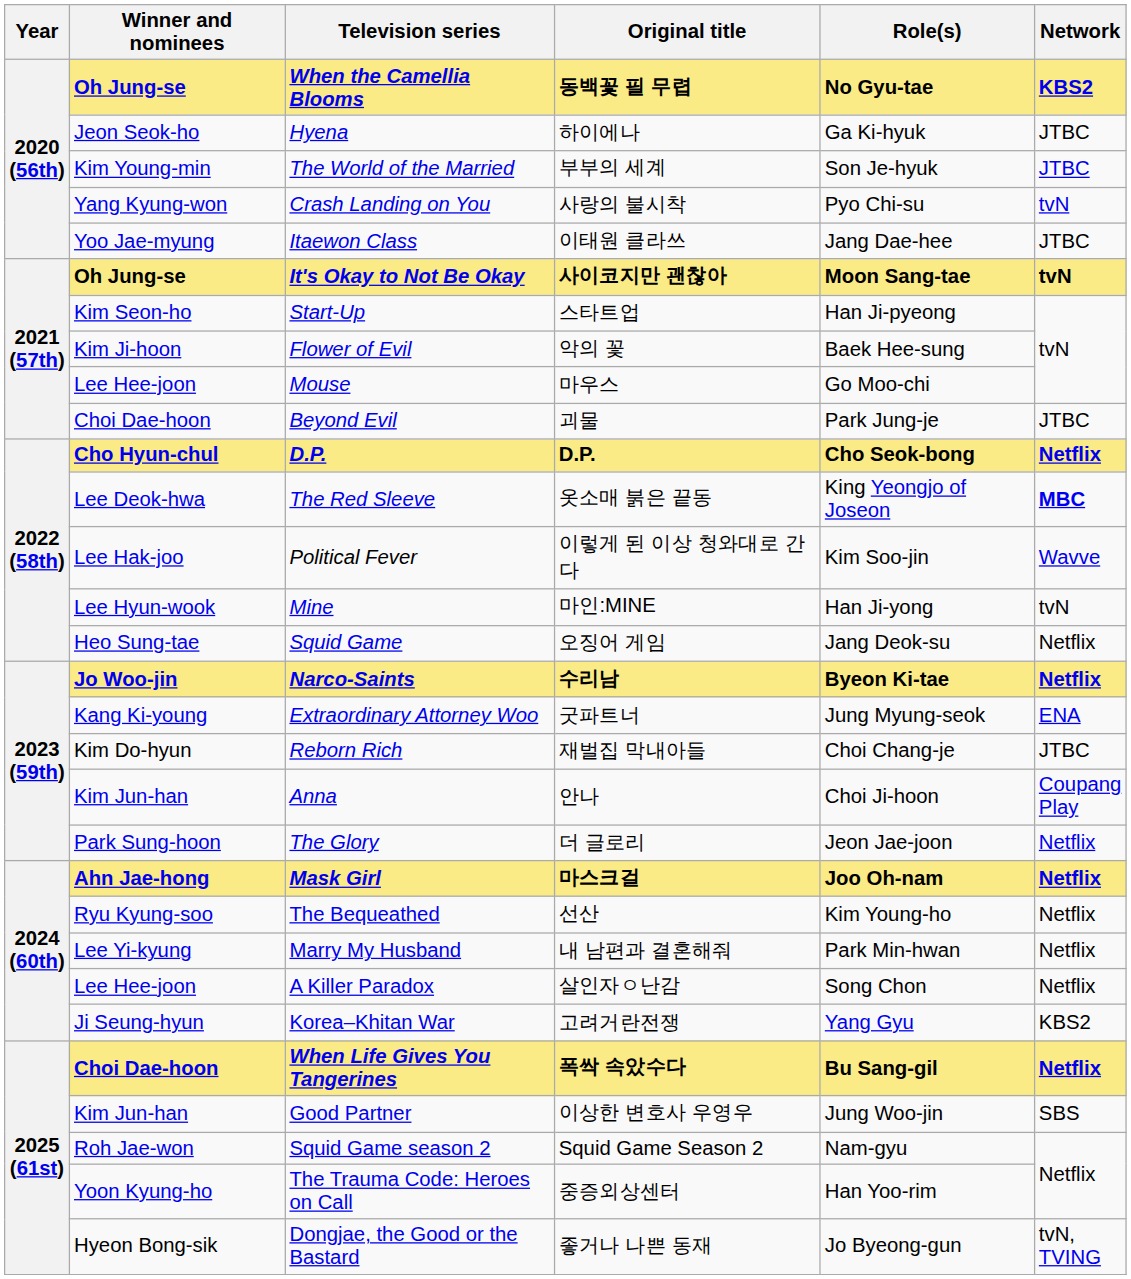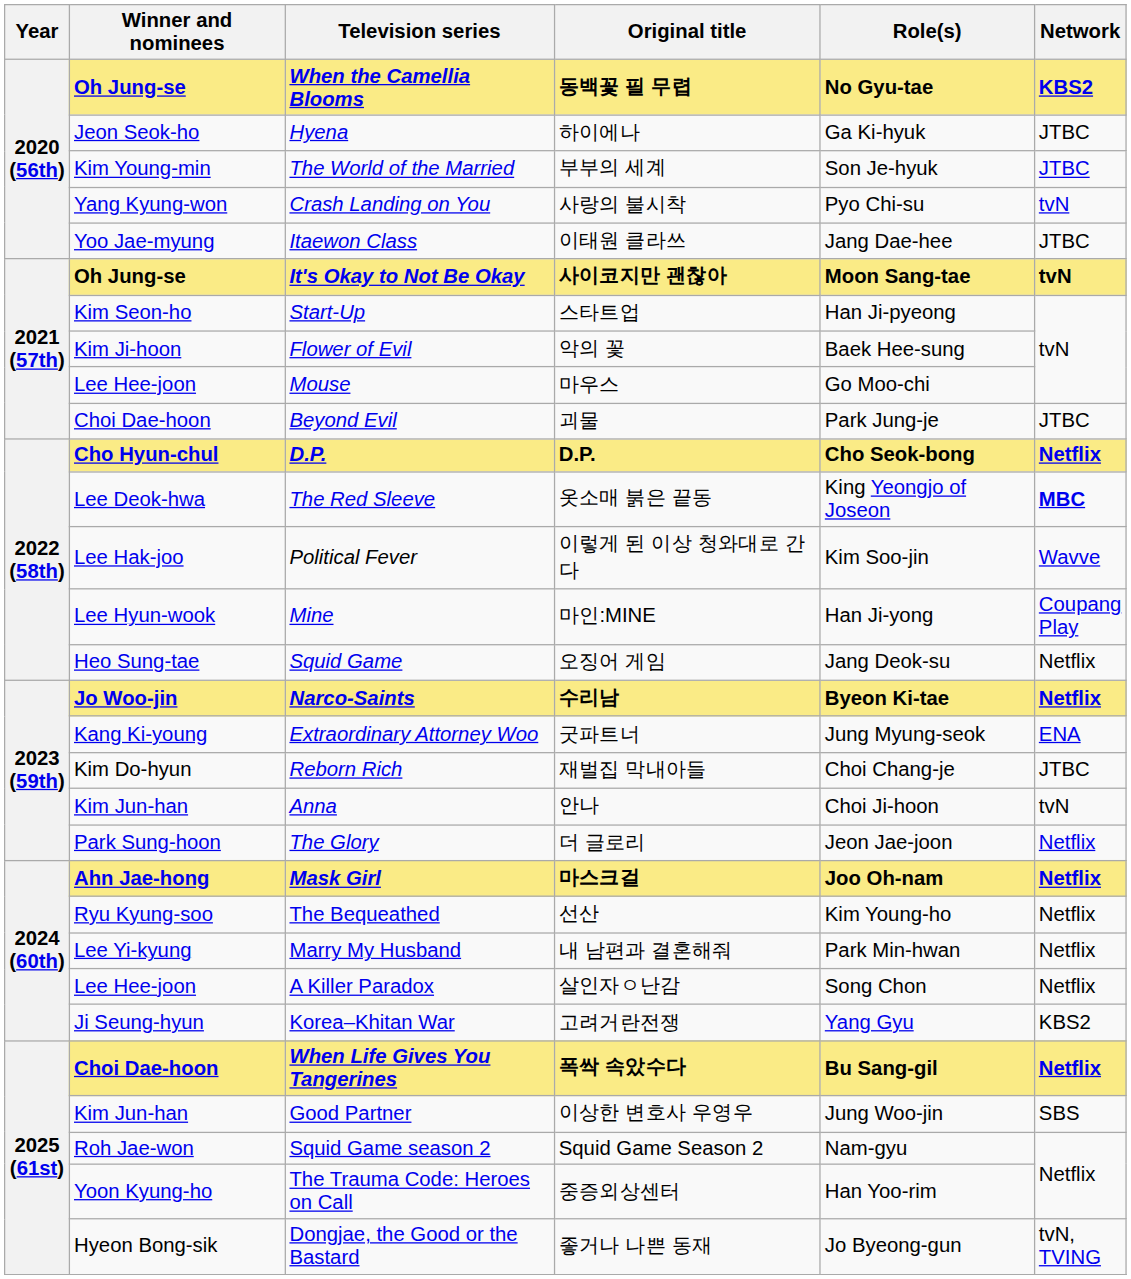 <table class="wikitable" style="width:100%;" cellpadding="6">
 <tr>
 <th style="width:5%;">Year</th>
 <th style="width:20%;">Winner and nominees</th>
 <th style="width:25%;">Television series</th>
 <th style="width:25%;">Original title</th>
 <th style="width:20%;">Role(s)</th>
 <th style="width:5%;">Network</th>
 </tr>
 <tr>
 <th rowspan="5">2020<br>(<a href='#'>56th</a>)</th>
 <td style="background:#FAEB86;"><strong><a href='#'>Oh Jung-se</a> </strong></td>
 <td style="background:#FAEB86;"><strong><em><a href='#'>When the Camellia Blooms</a></em></strong></td>
 <td style="background:#FAEB86;"><strong>동백꽃 필 무렵</strong></td>
 <td style="background:#FAEB86;"><strong>No Gyu-tae</strong></td>
 <td style="background:#FAEB86;"><strong><a href='#'>KBS2</a></strong></td>
 </tr>
 <tr>
 <td><a href='#'>Jeon Seok-ho</a></td>
 <td><em><a href='#'>Hyena</a></em></td>
 <td>하이에나</td>
 <td>Ga Ki-hyuk</td>
 <td>JTBC</td>
 </tr>
 <tr>
 <td><a href='#'>Kim Young-min</a></td>
 <td><em><a href='#'>The World of the Married</a></em></td>
 <td>부부의 세계</td>
 <td>Son Je-hyuk</td>
 <td><a href='#'>JTBC</a></td>
 </tr>
 <tr>
 <td><a href='#'>Yang Kyung-won</a></td>
 <td><em><a href='#'>Crash Landing on You</a></em></td>
 <td>사랑의 불시착</td>
 <td>Pyo Chi-su</td>
 <td><a href='#'>tvN</a></td>
 </tr>
 <tr>
 <td><a href='#'>Yoo Jae-myung</a></td>
 <td><em><a href='#'>Itaewon Class</a></em></td>
 <td>이태원 클라쓰</td>
 <td>Jang Dae-hee</td>
 <td>JTBC</td>
 </tr>
 <tr>
 <th rowspan="5">2021<br>(<a href='#'>57th</a>)</th>
 <td style="background:#FAEB86;"><strong>Oh Jung-se </strong></td>
 <td style="background:#FAEB86;"><strong><em><a href='#'>It's Okay to Not Be Okay</a></em></strong></td>
 <td style="background:#FAEB86;"><strong>사이코지만 괜찮아</strong></td>
 <td style="background:#FAEB86;"><strong>Moon Sang-tae</strong></td>
 <td style="background:#FAEB86;"><strong>tvN</strong></td>
 </tr>
 <tr>
 <td><a href='#'>Kim Seon-ho</a></td>
 <td><em><a href='#'>Start-Up</a></em></td>
 <td>스타트업</td>
 <td>Han Ji-pyeong</td>
 <td rowspan="3">tvN</td>
 </tr>
 <tr>
 <td><a href='#'>Kim Ji-hoon</a></td>
 <td><em><a href='#'>Flower of Evil</a></em></td>
 <td>악의 꽃</td>
 <td>Baek Hee-sung</td>
 </tr>
 <tr>
 <td><a href='#'>Lee Hee-joon</a></td>
 <td><em><a href='#'>Mouse</a></em></td>
 <td>마우스</td>
 <td>Go Moo-chi</td>
 </tr>
 <tr>
 <td><a href='#'>Choi Dae-hoon</a></td>
 <td><em><a href='#'>Beyond Evil</a></em></td>
 <td>괴물</td>
 <td>Park Jung-je</td>
 <td>JTBC</td>
 </tr>
 <tr>
 <th rowspan="5">2022<br>(<a href='#'>58th</a>)</th>
 <td style="background:#FAEB86;"><strong><a href='#'>Cho Hyun-chul</a> </strong></td>
 <td style="background:#FAEB86;"><strong><em><a href='#'>D.P.</a></em></strong></td>
 <td style="background:#FAEB86;"><strong>D.P.</strong></td>
 <td style="background:#FAEB86;"><strong>Cho Seok-bong</strong></td>
 <td style="background:#FAEB86;"><strong><a href='#'>Netflix</a></strong></td>
 </tr>
 <tr>
 <td><a href='#'>Lee Deok-hwa</a></td>
 <td><em><a href='#'>The Red Sleeve</a></em></td>
 <td>옷소매 붉은 끝동</td>
 <td>King <a href='#'>Yeongjo of Joseon</a></td>
 <td><strong><a href='#'>MBC</a></strong></td>
 </tr>
 <tr>
 <td><a href='#'>Lee Hak-joo</a></td>
 <td><em>Political Fever</em></td>
 <td>이렇게 된 이상 청와대로 간다</td>
 <td>Kim Soo-jin</td>
 <td><a href='#'>Wavve</a></td>
 </tr>
 <tr>
 <td><a href='#'>Lee Hyun-wook</a></td>
 <td><em><a href='#'>Mine</a></em></td>
 <td>마인:MINE</td>
 <td>Han Ji-yong</td>
-<td>tvN</td>
+<td><a href='#'>Coupang Play</a></td>
 </tr>
 <tr>
 <td><a href='#'>Heo Sung-tae</a></td>
 <td><em><a href='#'>Squid Game</a></em></td>
 <td>오징어 게임</td>
 <td>Jang Deok-su</td>
 <td>Netflix</td>
 </tr>
 <tr>
 <th rowspan="5">2023 (<a href='#'>59th</a>)</th>
 <td style="background:#FAEB86;"><strong><a href='#'>Jo Woo-jin</a> </strong></td>
 <td style="background:#FAEB86;"><strong><em><a href='#'>Narco-Saints</a></em></strong></td>
 <td style="background:#FAEB86;"><strong>수리남</strong></td>
 <td style="background:#FAEB86;"><strong>Byeon Ki-tae</strong></td>
 <td style="background:#FAEB86;"><strong><a href='#'>Netflix</a></strong></td>
 </tr>
 <tr>
 <td><a href='#'>Kang Ki-young</a></td>
 <td><em><a href='#'>Extraordinary Attorney Woo</a></em></td>
 <td>굿파트너</td>
 <td>Jung Myung-seok</td>
 <td><a href='#'>ENA</a></td>
 </tr>
 <tr>
 <td>Kim Do-hyun</td>
 <td><em><a href='#'>Reborn Rich</a></em></td>
 <td>재벌집 막내아들</td>
 <td>Choi Chang-je</td>
 <td>JTBC</td>
 </tr>
 <tr>
 <td><a href='#'>Kim Jun-han</a></td>
 <td><a href='#'><em>Anna</em></a></td>
 <td>안나</td>
 <td>Choi Ji-hoon</td>
-<td><a href='#'>Coupang Play</a></td>
+<td>tvN</td>
 </tr>
 <tr>
 <td><a href='#'>Park Sung-hoon</a></td>
 <td><a href='#'><em>The Glory</em></a></td>
 <td>더 글로리</td>
 <td>Jeon Jae-joon</td>
 <td><a href='#'>Netflix</a></td>
 </tr>
 <tr>
 <th rowspan="5">2024 (<a href='#'>60th</a>)</th>
 <td style="background:#FAEB86;"><strong><a href='#'>Ahn Jae-hong</a> </strong></td>
 <td style="background:#FAEB86;"><strong><em><a href='#'>Mask Girl</a></em></strong></td>
 <td style="background:#FAEB86;"><strong>마스크걸</strong></td>
 <td style="background:#FAEB86;"><strong>Joo Oh-nam</strong></td>
 <td style="background:#FAEB86;"><strong><a href='#'>Netflix</a></strong></td>
 </tr>
 <tr>
 <td><a href='#'>Ryu Kyung-soo</a></td>
 <td><a href='#'>The Bequeathed</a></td>
 <td>선산</td>
 <td>Kim Young-ho</td>
 <td>Netflix</td>
 </tr>
 <tr>
 <td><a href='#'>Lee Yi-kyung</a></td>
 <td><a href='#'>Marry My Husband</a></td>
 <td>내 남편과 결혼해줘</td>
 <td>Park Min-hwan</td>
 <td>Netflix</td>
 </tr>
 <tr>
 <td><a href='#'>Lee Hee-joon</a></td>
 <td><a href='#'>A Killer Paradox</a></td>
 <td>살인자ㅇ난감</td>
 <td>Song Chon</td>
 <td>Netflix</td>
 </tr>
 <tr>
 <td><a href='#'>Ji Seung-hyun</a></td>
 <td><a href='#'>Korea–Khitan War</a></td>
 <td>고려거란전쟁</td>
 <td><a href='#'>Yang Gyu</a></td>
 <td>KBS2</td>
 </tr>
 <tr>
 <th rowspan="5">2025 (<a href='#'>61st</a>)</th>
 <td style="background:#FAEB86;"><strong><a href='#'>Choi Dae-hoon</a> </strong></td>
 <td style="background:#FAEB86;"><strong><em><a href='#'>When Life Gives You Tangerines</a></em></strong></td>
 <td style="background:#FAEB86;"><strong>폭싹 속았수다</strong></td>
 <td style="background:#FAEB86;"><strong>Bu Sang-gil</strong></td>
 <td style="background:#FAEB86;"><strong><a href='#'>Netflix</a></strong></td>
 </tr>
 <tr>
 <td><a href='#'>Kim Jun-han</a></td>
 <td><a href='#'>Good Partner</a></td>
 <td>이상한 변호사 우영우</td>
 <td>Jung Woo-jin</td>
 <td>SBS</td>
 </tr>
 <tr>
 <td><a href='#'>Roh Jae-won</a></td>
 <td><a href='#'>Squid Game season 2</a></td>
 <td>Squid Game Season 2</td>
 <td>Nam-gyu</td>
 <td rowspan="2">Netflix</td>
 </tr>
 <tr>
 <td><a href='#'>Yoon Kyung-ho</a></td>
 <td><a href='#'>The Trauma Code: Heroes on Call</a></td>
 <td>중증외상센터</td>
 <td>Han Yoo-rim</td>
 </tr>
 <tr>
 <td>Hyeon Bong-sik</td>
 <td><a href='#'>Dongjae, the Good or the Bastard</a></td>
 <td>좋거나 나쁜 동재</td>
 <td>Jo Byeong-gun</td>
 <td>tvN, <a href='#'>TVING</a></td>
 </tr>
 <tr>
 </tr>
 </table>
